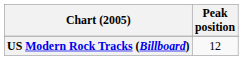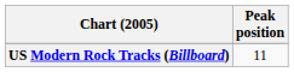 <table class="wikitable sortable plainrowheaders" style="text-align:center">
 <tr>
 <th scope="col">Chart (2005)</th>
 <th scope="col">Peak<br>position</th>
 </tr>
 <tr>
 </tr>
 <tr>
 </tr>
 <tr>
 </tr>
 <tr>
 </tr>
 <tr>
 </tr>
 <tr>
 <th scope="row">US <a href='#'>Modern Rock Tracks</a> (<em><a href='#'>Billboard</a></em>)</th>
-<td>12</td>
+<td>11</td>
 </tr>
 </table>
